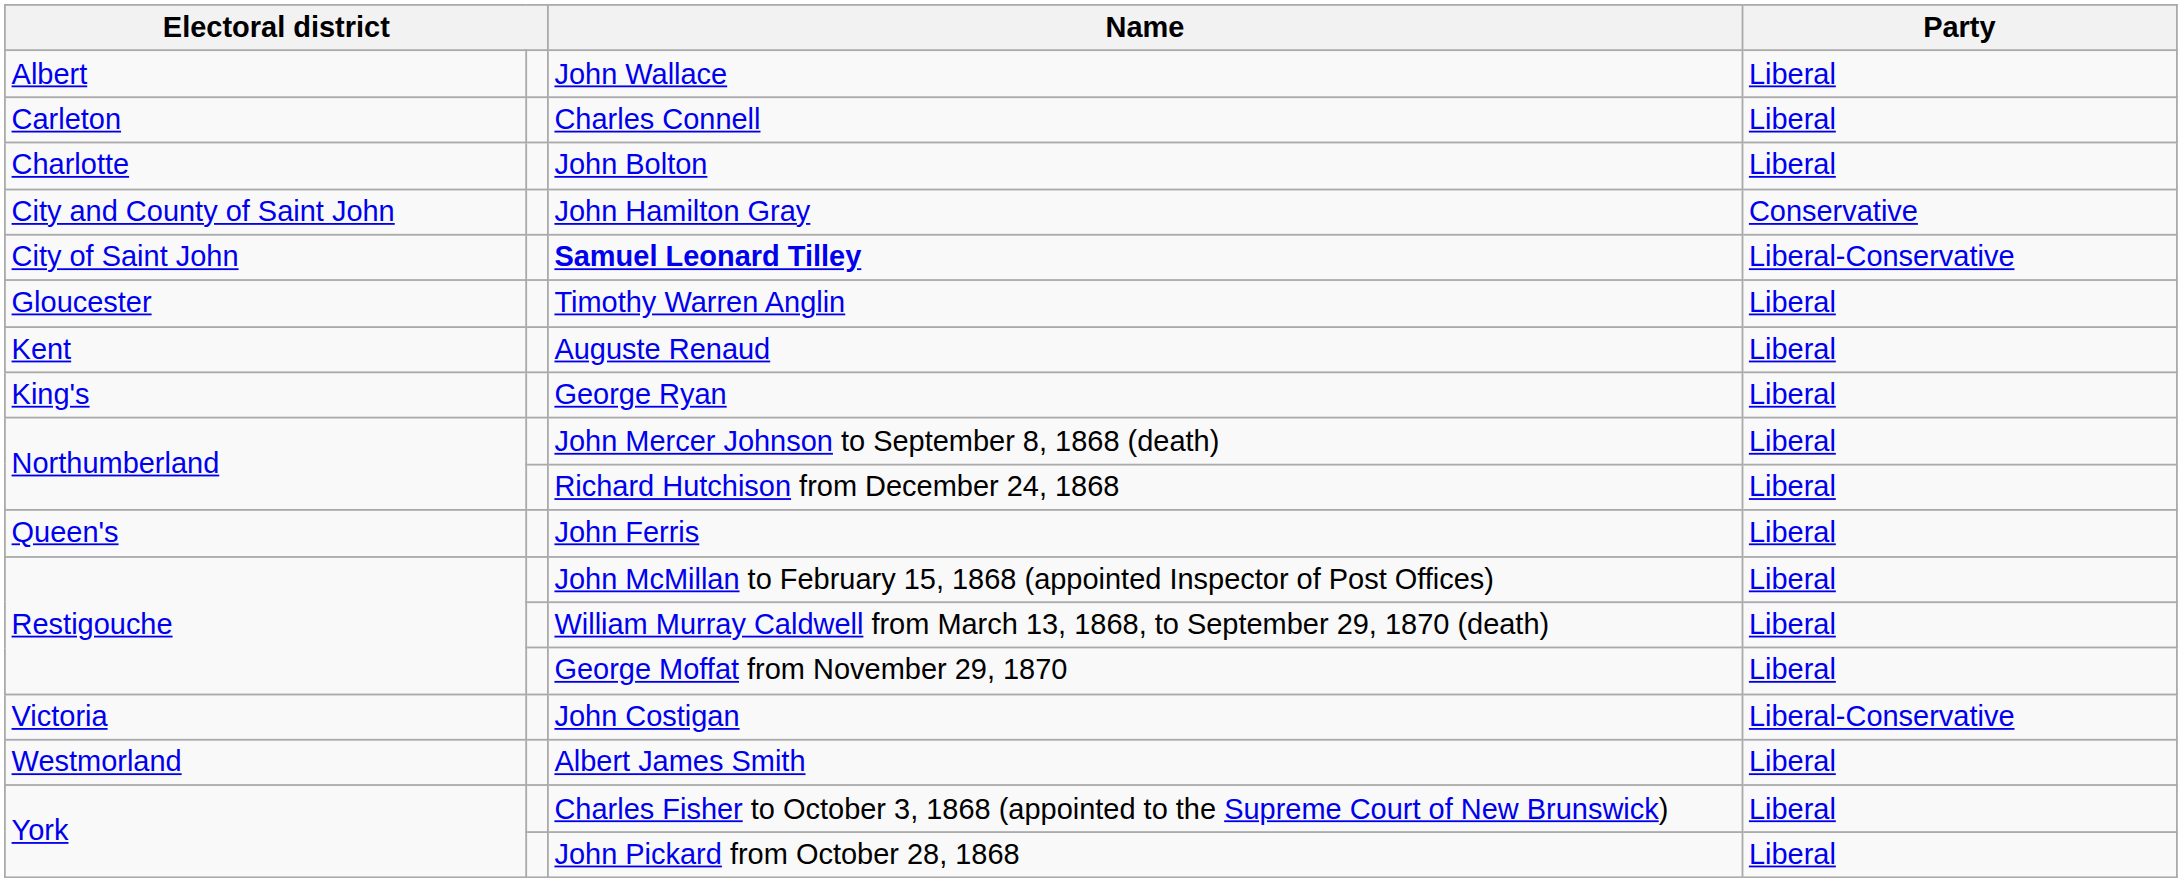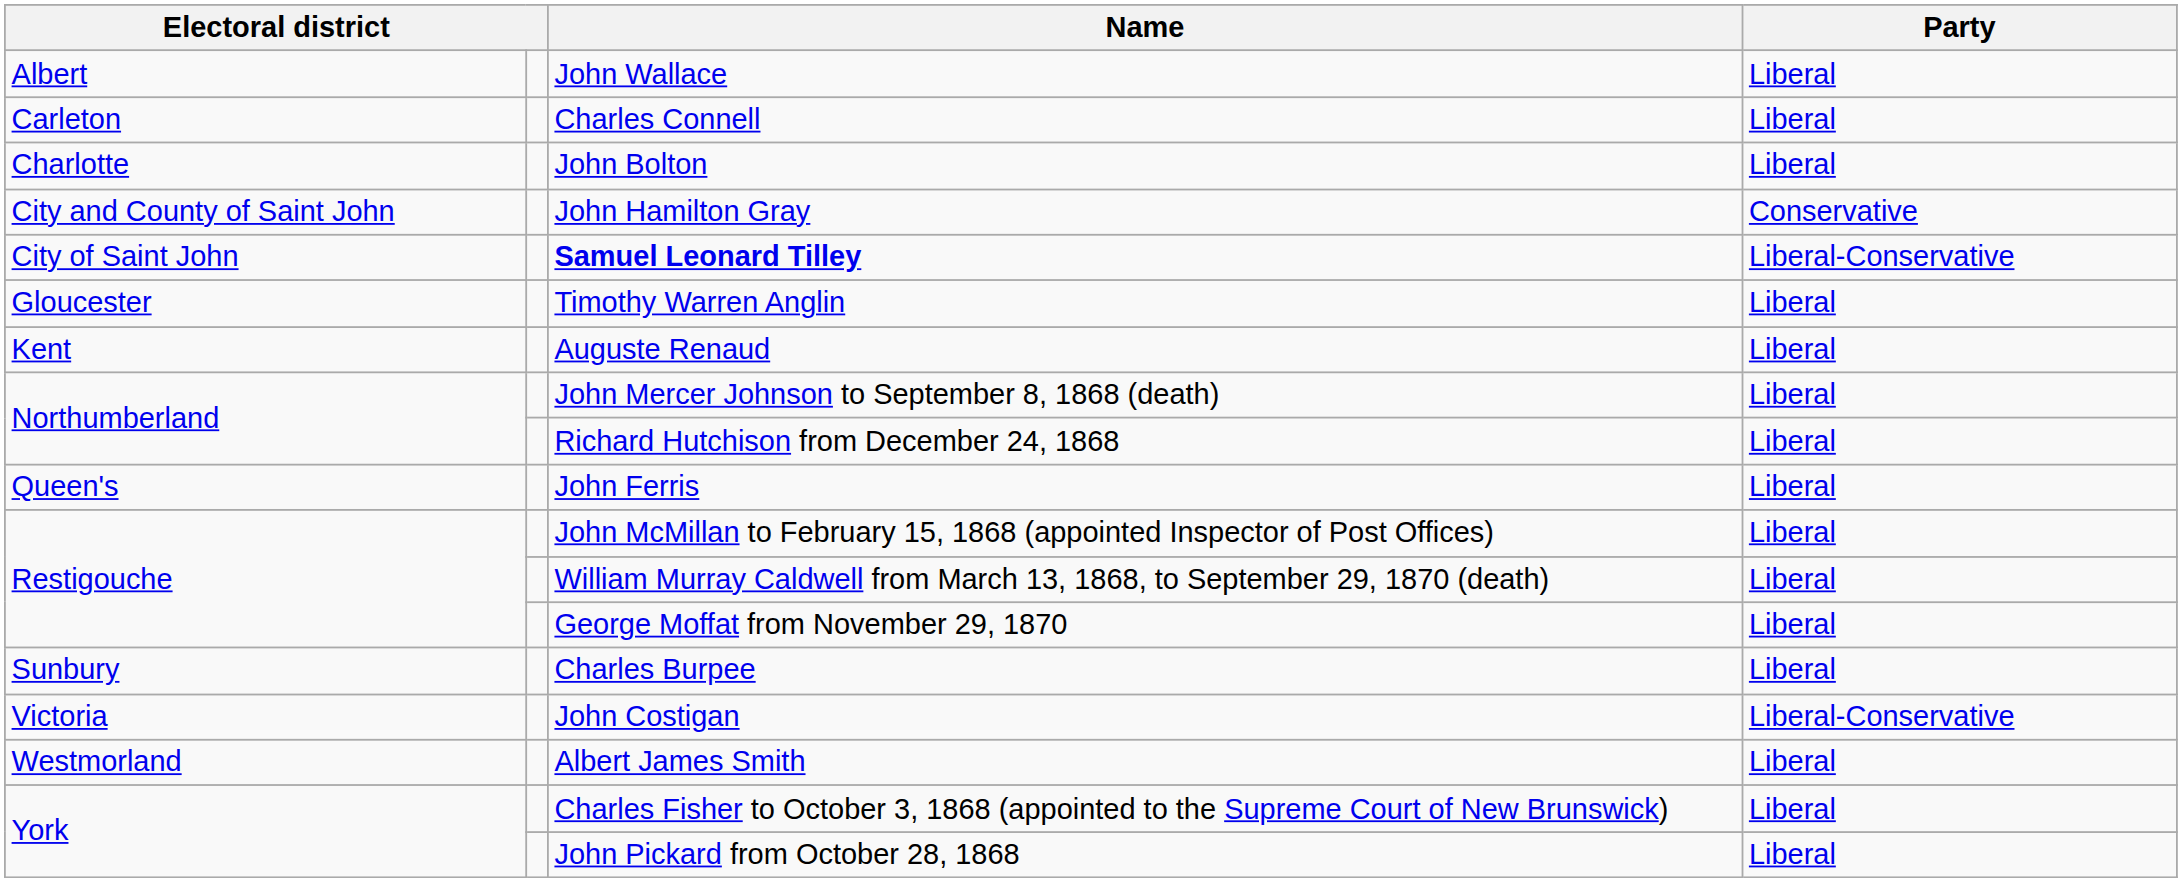 <table class="wikitable" width=95%>
 <tr>
 <th colspan=2 width=25%>Electoral district</th>
 <th>Name</th>
 <th width=20%>Party</th>
 </tr>
 <tr>
 <td width=24%><a href='#'>Albert</a></td>
 <td></td>
 <td><a href='#'>John Wallace</a></td>
 <td><a href='#'>Liberal</a></td>
 </tr>
 <tr>
 <td><a href='#'>Carleton</a></td>
 <td></td>
 <td><a href='#'>Charles Connell</a></td>
 <td><a href='#'>Liberal</a></td>
 </tr>
 <tr>
 <td><a href='#'>Charlotte</a></td>
 <td></td>
 <td><a href='#'>John Bolton</a></td>
 <td><a href='#'>Liberal</a></td>
 </tr>
 <tr>
 <td><a href='#'>City and County of Saint John</a></td>
 <td></td>
 <td><a href='#'>John Hamilton Gray</a></td>
 <td><a href='#'>Conservative</a></td>
 </tr>
 <tr>
 <td><a href='#'>City of Saint John</a></td>
 <td></td>
 <td><strong><a href='#'>Samuel Leonard Tilley</a></strong></td>
 <td><a href='#'>Liberal-Conservative</a></td>
 </tr>
 <tr>
 <td><a href='#'>Gloucester</a></td>
 <td></td>
 <td><a href='#'>Timothy Warren Anglin</a></td>
 <td><a href='#'>Liberal</a></td>
 </tr>
 <tr>
 <td><a href='#'>Kent</a></td>
 <td></td>
 <td><a href='#'>Auguste Renaud</a></td>
 <td><a href='#'>Liberal</a></td>
 </tr>
 <tr>
-<td><a href='#'>King's</a></td>
-<td></td>
-<td><a href='#'>George Ryan</a></td>
-<td><a href='#'>Liberal</a></td>
-</tr>
-<tr>
 <td rowspan=2><a href='#'>Northumberland</a></td>
 <td></td>
 <td><a href='#'>John Mercer Johnson</a> to September 8, 1868 (death)</td>
 <td><a href='#'>Liberal</a></td>
 </tr>
 <tr>
 <td></td>
 <td><a href='#'>Richard Hutchison</a> from December 24, 1868</td>
 <td><a href='#'>Liberal</a></td>
 </tr>
 <tr>
 <td><a href='#'>Queen's</a></td>
 <td></td>
 <td><a href='#'>John Ferris</a></td>
 <td><a href='#'>Liberal</a></td>
 </tr>
 <tr>
 <td rowspan=3><a href='#'>Restigouche</a></td>
 <td></td>
 <td><a href='#'>John McMillan</a> to February 15, 1868 (appointed Inspector of Post Offices)</td>
 <td><a href='#'>Liberal</a></td>
 </tr>
 <tr>
 <td></td>
 <td><a href='#'>William Murray Caldwell</a> from March 13, 1868, to September 29, 1870 (death)</td>
 <td><a href='#'>Liberal</a></td>
 </tr>
 <tr>
 <td></td>
 <td><a href='#'>George Moffat</a> from November 29, 1870</td>
 <td><a href='#'>Liberal</a></td>
 </tr>
 <tr>
+<td><a href='#'>Sunbury</a></td>
+<td></td>
+<td><a href='#'>Charles Burpee</a></td>
+<td><a href='#'>Liberal</a></td>
+</tr>
+<tr>
 <td><a href='#'>Victoria</a></td>
 <td></td>
 <td><a href='#'>John Costigan</a></td>
 <td><a href='#'>Liberal-Conservative</a></td>
 </tr>
 <tr>
 <td><a href='#'>Westmorland</a></td>
 <td></td>
 <td><a href='#'>Albert James Smith</a></td>
 <td><a href='#'>Liberal</a></td>
 </tr>
 <tr>
 <td rowspan=2><a href='#'>York</a></td>
 <td></td>
 <td><a href='#'>Charles Fisher</a> to October 3, 1868 (appointed to the <a href='#'>Supreme Court of New Brunswick</a>)</td>
 <td><a href='#'>Liberal</a></td>
 </tr>
 <tr>
 <td></td>
 <td><a href='#'>John Pickard</a> from October 28, 1868</td>
 <td><a href='#'>Liberal</a></td>
 </tr>
 </table>
